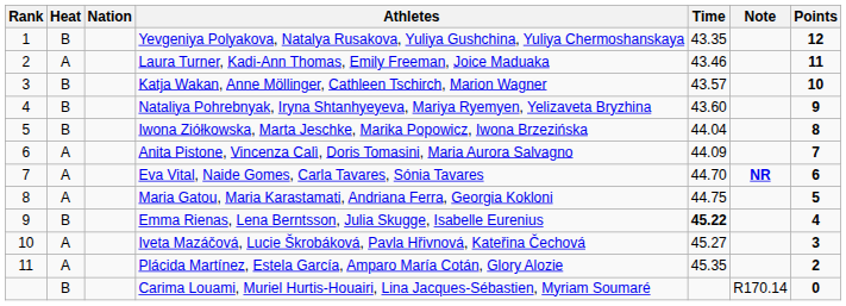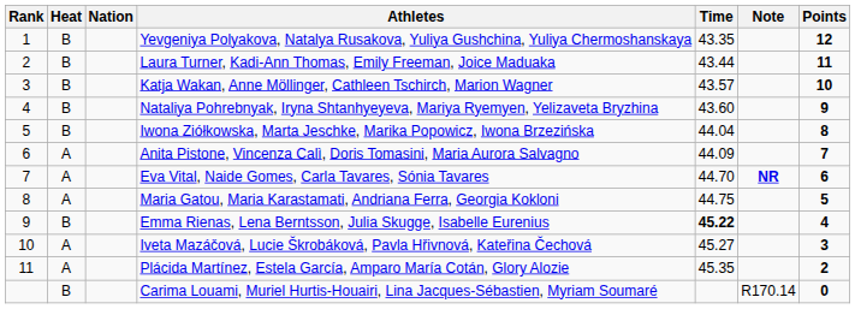 <table class="wikitable sortable" style="text-align:center">
 <tr>
 <th>Rank</th>
 <th>Heat</th>
 <th>Nation</th>
 <th>Athletes</th>
 <th>Time</th>
 <th>Note</th>
 <th>Points</th>
 </tr>
 <tr>
 <td>1</td>
 <td>B</td>
 <td align=left></td>
 <td align=left><a href='#'>Yevgeniya Polyakova</a>, <a href='#'>Natalya Rusakova</a>, <a href='#'>Yuliya Gushchina</a>, <a href='#'>Yuliya Chermoshanskaya</a></td>
 <td>43.35</td>
 <td></td>
 <td><strong>12</strong></td>
 </tr>
 <tr>
 <td>2</td>
-<td>A</td>
+<td>B</td>
 <td align=left></td>
 <td align=left><a href='#'>Laura Turner</a>, <a href='#'>Kadi-Ann Thomas</a>, <a href='#'>Emily Freeman</a>, <a href='#'>Joice Maduaka</a></td>
-<td>43.46</td>
+<td>43.44</td>
 <td></td>
 <td><strong>11</strong></td>
 </tr>
 <tr>
 <td>3</td>
 <td>B</td>
 <td align=left></td>
 <td align=left><a href='#'>Katja Wakan</a>, <a href='#'>Anne Möllinger</a>, <a href='#'>Cathleen Tschirch</a>, <a href='#'>Marion Wagner</a></td>
 <td>43.57</td>
 <td></td>
 <td><strong>10</strong></td>
 </tr>
 <tr>
 <td>4</td>
 <td>B</td>
 <td align=left></td>
 <td align=left><a href='#'>Nataliya Pohrebnyak</a>, <a href='#'>Iryna Shtanhyeyeva</a>, <a href='#'>Mariya Ryemyen</a>, <a href='#'>Yelizaveta Bryzhina</a></td>
 <td>43.60</td>
 <td></td>
 <td><strong>9</strong></td>
 </tr>
 <tr>
 <td>5</td>
 <td>B</td>
 <td align=left></td>
 <td align=left><a href='#'>Iwona Ziółkowska</a>, <a href='#'>Marta Jeschke</a>, <a href='#'>Marika Popowicz</a>, <a href='#'>Iwona Brzezińska</a></td>
 <td>44.04</td>
 <td></td>
 <td><strong>8</strong></td>
 </tr>
 <tr>
 <td>6</td>
 <td>A</td>
 <td align=left></td>
 <td align=left><a href='#'>Anita Pistone</a>, <a href='#'>Vincenza Calì</a>, <a href='#'>Doris Tomasini</a>, <a href='#'>Maria Aurora Salvagno</a></td>
 <td>44.09</td>
 <td></td>
 <td><strong>7</strong></td>
 </tr>
 <tr>
 <td>7</td>
 <td>A</td>
 <td align=left></td>
 <td align=left><a href='#'>Eva Vital</a>, <a href='#'>Naide Gomes</a>, <a href='#'>Carla Tavares</a>, <a href='#'>Sónia Tavares</a></td>
 <td>44.70</td>
 <td><strong><a href='#'>NR</a></strong></td>
 <td><strong>6</strong></td>
 </tr>
 <tr>
 <td>8</td>
 <td>A</td>
 <td align=left></td>
 <td align=left><a href='#'>Maria Gatou</a>, <a href='#'>Maria Karastamati</a>, <a href='#'>Andriana Ferra</a>, <a href='#'>Georgia Kokloni</a></td>
 <td>44.75</td>
 <td></td>
 <td><strong>5</strong></td>
 </tr>
 <tr>
 <td>9</td>
 <td>B</td>
 <td align=left></td>
 <td align=left><a href='#'>Emma Rienas</a>, <a href='#'>Lena Berntsson</a>, <a href='#'>Julia Skugge</a>, <a href='#'>Isabelle Eurenius</a></td>
 <td><strong>45.22</strong></td>
 <td></td>
 <td><strong>4</strong></td>
 </tr>
 <tr>
 <td>10</td>
 <td>A</td>
 <td align=left></td>
 <td align=left><a href='#'>Iveta Mazáčová</a>, <a href='#'>Lucie Škrobáková</a>, <a href='#'>Pavla Hřivnová</a>, <a href='#'>Kateřina Čechová</a></td>
 <td>45.27</td>
 <td></td>
 <td><strong>3</strong></td>
 </tr>
 <tr>
 <td>11</td>
 <td>A</td>
 <td align=left></td>
 <td align=left><a href='#'>Plácida Martínez</a>, <a href='#'>Estela García</a>, <a href='#'>Amparo María Cotán</a>, <a href='#'>Glory Alozie</a></td>
 <td>45.35</td>
 <td></td>
 <td><strong>2</strong></td>
 </tr>
 <tr>
 <td></td>
 <td>B</td>
 <td align=left></td>
 <td align=left><a href='#'>Carima Louami</a>, <a href='#'>Muriel Hurtis-Houairi</a>, <a href='#'>Lina Jacques-Sébastien</a>, <a href='#'>Myriam Soumaré</a></td>
 <td></td>
 <td>R170.14</td>
 <td><strong>0</strong></td>
 </tr>
 </table>
